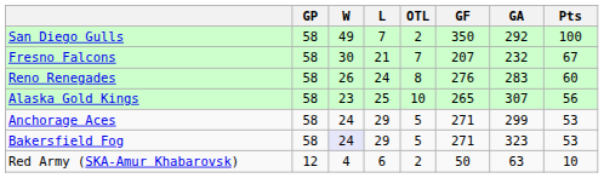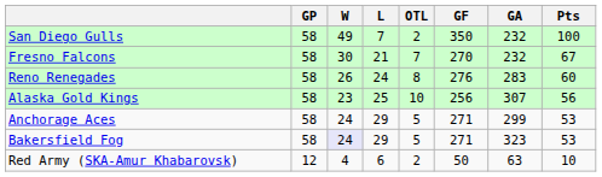 <table class="wikitable">
 <tr>
 <th width="40%"></th>
 <th width="5%">GP</th>
 <th width="5%">W</th>
 <th width="5%">L</th>
 <th width="5%">OTL</th>
 <th width="7.5%">GF</th>
 <th width="7.5%">GA</th>
 <th width="7.5%">Pts</th>
 </tr>
 <tr align="center" bgcolor="#CCFFCC">
 <td align="left"><a href='#'>San Diego Gulls</a></td>
 <td>58</td>
 <td>49</td>
 <td>7</td>
 <td>2</td>
 <td>350</td>
-<td>292</td>
+<td>232</td>
 <td>100</td>
 </tr>
 <tr align="center" bgcolor="#CCFFCC">
 <td align="left"><a href='#'>Fresno Falcons</a></td>
 <td>58</td>
 <td>30</td>
 <td>21</td>
 <td>7</td>
-<td>207</td>
+<td>270</td>
 <td>232</td>
 <td>67</td>
 </tr>
 <tr align="center" bgcolor="#CCFFCC">
 <td align="left"><a href='#'>Reno Renegades</a></td>
 <td>58</td>
 <td>26</td>
 <td>24</td>
 <td>8</td>
 <td>276</td>
 <td>283</td>
 <td>60</td>
 </tr>
 <tr align="center" bgcolor="#CCFFCC">
 <td align="left"><a href='#'>Alaska Gold Kings</a></td>
 <td>58</td>
 <td>23</td>
 <td>25</td>
 <td>10</td>
-<td>265</td>
+<td>256</td>
 <td>307</td>
 <td>56</td>
 </tr>
 <tr align="center">
 <td align="left"><a href='#'>Anchorage Aces</a></td>
 <td>58</td>
 <td>24</td>
 <td>29</td>
 <td>5</td>
 <td>271</td>
 <td>299</td>
 <td>53</td>
 </tr>
 <tr align="center">
 <td align="left"><a href='#'>Bakersfield Fog</a></td>
 <td>58</td>
 <td style="background: lavender;">24</td>
 <td>29</td>
 <td>5</td>
 <td>271</td>
 <td>323</td>
 <td>53</td>
 </tr>
 <tr align="center">
 <td align="left">Red Army (<a href='#'>SKA-Amur Khabarovsk</a>)</td>
 <td>12</td>
 <td>4</td>
 <td>6</td>
 <td>2</td>
 <td>50</td>
 <td>63</td>
 <td>10</td>
 </tr>
 </table>
